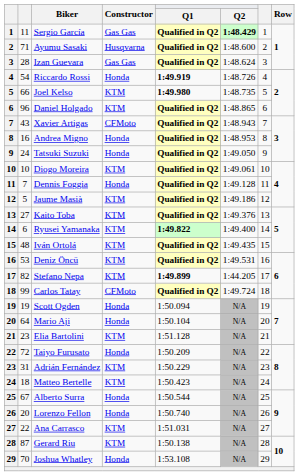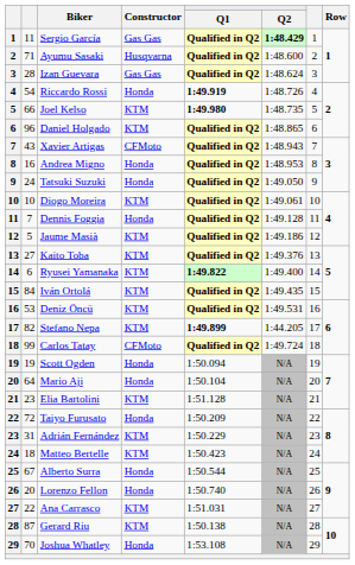 <table class="wikitable sortable" style="font-size: 85%;">
 <tr>
 <th rowspan="2"></th>
 <th rowspan="2"></th>
 <th rowspan="2">Biker</th>
 <th rowspan="2">Constructor</th>
 <th colspan="2" style="background:#eaecf0; text-align:center;"></th>
 <th rowspan="2"></th>
 <th rowspan="2">Row</th>
 </tr>
 <tr>
 <th scope="col">Q1</th>
 <th scope="col">Q2</th>
 </tr>
 <tr>
 <th scope="row">1</th>
 <td align="center">11</td>
 <td> <a href='#'>Sergio García</a></td>
 <td><a href='#'>Gas Gas</a></td>
 <td style="background:#ffffbf;"><strong>Qualified in Q2</strong></td>
 <td style="background:#ccffcc;"><strong>1:48.429</strong></td>
 <td align="center">1</td>
 <td rowspan="3"><strong>1</strong></td>
 </tr>
 <tr>
 <th scope="row">2</th>
 <td align="center">71</td>
 <td> <a href='#'>Ayumu Sasaki</a></td>
 <td><a href='#'>Husqvarna</a></td>
 <td style="background:#ffffbf;"><strong>Qualified in Q2</strong></td>
 <td>1:48.600</td>
 <td align="center">2</td>
 </tr>
 <tr>
 <th scope="row">3</th>
 <td align="center">28</td>
 <td> <a href='#'>Izan Guevara</a></td>
 <td><a href='#'>Gas Gas</a></td>
 <td style="background:#ffffbf;"><strong>Qualified in Q2</strong></td>
 <td>1:48.624</td>
 <td align="center">3</td>
 </tr>
 <tr>
 <th scope="row">4</th>
 <td align="center">54</td>
 <td> <a href='#'>Riccardo Rossi</a></td>
 <td><a href='#'>Honda</a></td>
 <td><strong>1:49.919</strong></td>
 <td>1:48.726</td>
 <td align="center">4</td>
 <td rowspan="3"><strong>2</strong></td>
 </tr>
 <tr>
 <th scope="row">5</th>
 <td align="center">66</td>
 <td> <a href='#'>Joel Kelso</a></td>
 <td><a href='#'>KTM</a></td>
 <td><strong>1:49.980</strong></td>
 <td>1:48.735</td>
 <td align="center">5</td>
 </tr>
 <tr>
 <th scope="row">6</th>
 <td align="center">96</td>
 <td> <a href='#'>Daniel Holgado</a></td>
 <td><a href='#'>KTM</a></td>
 <td style="background:#ffffbf;"><strong>Qualified in Q2</strong></td>
 <td>1:48.865</td>
 <td align="center">6</td>
 </tr>
 <tr>
 <th scope="row">7</th>
 <td align="center">43</td>
 <td> <a href='#'>Xavier Artigas</a></td>
 <td><a href='#'>CFMoto</a></td>
 <td style="background:#ffffbf;"><strong>Qualified in Q2</strong></td>
 <td>1:48.943</td>
 <td align="center">7</td>
 <td rowspan="3"><strong>3</strong></td>
 </tr>
 <tr>
 <th scope="row">8</th>
 <td align="center">16</td>
 <td> <a href='#'>Andrea Migno</a></td>
 <td><a href='#'>Honda</a></td>
 <td style="background:#ffffbf;"><strong>Qualified in Q2</strong></td>
 <td>1:48.953</td>
 <td align="center">8</td>
 </tr>
 <tr>
 <th scope="row">9</th>
 <td align="center">24</td>
 <td> <a href='#'>Tatsuki Suzuki</a></td>
 <td><a href='#'>Honda</a></td>
 <td style="background:#ffffbf;"><strong>Qualified in Q2</strong></td>
 <td>1:49.050</td>
 <td align="center">9</td>
 </tr>
 <tr>
 <th scope="row">10</th>
 <td align="center">10</td>
 <td> <a href='#'>Diogo Moreira</a></td>
 <td><a href='#'>KTM</a></td>
 <td style="background:#ffffbf;"><strong>Qualified in Q2</strong></td>
 <td>1:49.061</td>
 <td align="center">10</td>
 <td rowspan="3"><strong>4</strong></td>
 </tr>
 <tr>
 <th scope="row">11</th>
 <td align="center">7</td>
 <td> <a href='#'>Dennis Foggia</a></td>
 <td><a href='#'>Honda</a></td>
 <td style="background:#ffffbf;"><strong>Qualified in Q2</strong></td>
 <td>1:49.128</td>
 <td align="center">11</td>
 </tr>
 <tr>
 <th scope="row">12</th>
 <td align="center">5</td>
 <td> <a href='#'>Jaume Masià</a></td>
 <td><a href='#'>KTM</a></td>
 <td style="background:#ffffbf;"><strong>Qualified in Q2</strong></td>
 <td>1:49.186</td>
 <td align="center">12</td>
 </tr>
 <tr>
 <th scope="row">13</th>
 <td align="center">27</td>
 <td> <a href='#'>Kaito Toba</a></td>
 <td><a href='#'>KTM</a></td>
 <td style="background:#ffffbf;"><strong>Qualified in Q2</strong></td>
 <td>1:49.376</td>
 <td align="center">13</td>
 <td rowspan="3"><strong>5</strong></td>
 </tr>
 <tr>
 <th scope="row">14</th>
 <td align="center">6</td>
 <td> <a href='#'>Ryusei Yamanaka</a></td>
 <td><a href='#'>KTM</a></td>
 <td style="background:#ccffcc;"><strong>1:49.822</strong></td>
 <td>1:49.400</td>
 <td align="center">14</td>
 </tr>
 <tr>
 <th scope="row">15</th>
-<td align="center">48</td>
+<td align="center">84</td>
 <td> <a href='#'>Iván Ortolá</a></td>
 <td><a href='#'>KTM</a></td>
 <td style="background:#ffffbf;"><strong>Qualified in Q2</strong></td>
 <td>1:49.435</td>
 <td align="center">15</td>
 </tr>
 <tr>
 <th scope="row">16</th>
 <td align="center">53</td>
 <td> <a href='#'>Deniz Öncü</a></td>
 <td><a href='#'>KTM</a></td>
 <td style="background:#ffffbf;"><strong>Qualified in Q2</strong></td>
 <td>1:49.531</td>
 <td align="center">16</td>
 <td rowspan="3"><strong>6</strong></td>
 </tr>
 <tr>
 <th scope="row">17</th>
 <td align="center">82</td>
 <td> <a href='#'>Stefano Nepa</a></td>
 <td><a href='#'>KTM</a></td>
 <td><strong>1:49.899</strong></td>
 <td>1:44.205</td>
 <td align="center">17</td>
 </tr>
 <tr>
 <th scope="row">18</th>
 <td align="center">99</td>
 <td> <a href='#'>Carlos Tatay</a></td>
 <td><a href='#'>CFMoto</a></td>
 <td style="background:#ffffbf;"><strong>Qualified in Q2</strong></td>
 <td>1:49.724</td>
 <td align="center">18</td>
 </tr>
 <tr>
 <th scope="row">19</th>
 <td align="center">19</td>
 <td> <a href='#'>Scott Ogden</a></td>
 <td><a href='#'>Honda</a></td>
 <td>1:50.094</td>
 <td style="background: silver" align="center" data-sort-value="19"><small>N/A</small></td>
 <td align="center">19</td>
 <td rowspan="3"><strong>7</strong></td>
 </tr>
 <tr>
 <th scope="row">20</th>
 <td align="center">64</td>
 <td> <a href='#'>Mario Aji</a></td>
 <td><a href='#'>Honda</a></td>
 <td>1:50.104</td>
 <td style="background: silver" align="center" data-sort-value="19"><small>N/A</small></td>
 <td align="center">20</td>
 </tr>
 <tr>
 <th scope="row">21</th>
 <td align="center">23</td>
 <td> <a href='#'>Elia Bartolini</a></td>
 <td><a href='#'>KTM</a></td>
 <td>1:51.128</td>
 <td style="background: silver" align="center" data-sort-value="19"><small>N/A</small></td>
 <td align="center">21</td>
 </tr>
 <tr>
 <th scope="row">22</th>
 <td align="center">72</td>
 <td> <a href='#'>Taiyo Furusato</a></td>
 <td><a href='#'>Honda</a></td>
 <td>1:50.209</td>
 <td style="background: silver" align="center" data-sort-value="19"><small>N/A</small></td>
 <td align="center">22</td>
 <td rowspan="3"><strong>8</strong></td>
 </tr>
 <tr>
 <th scope="row">23</th>
 <td align="center">31</td>
 <td> <a href='#'>Adrián Fernández</a></td>
 <td><a href='#'>KTM</a></td>
 <td>1:50.229</td>
 <td style="background: silver" align="center" data-sort-value="19"><small>N/A</small></td>
 <td align="center">23</td>
 </tr>
 <tr>
 <th scope="row">24</th>
 <td align="center">18</td>
 <td> <a href='#'>Matteo Bertelle</a></td>
 <td><a href='#'>KTM</a></td>
 <td>1:50.423</td>
 <td style="background: silver" align="center" data-sort-value="19"><small>N/A</small></td>
 <td align="center">24</td>
 </tr>
 <tr>
 <th scope="row">25</th>
 <td align="center">67</td>
 <td> <a href='#'>Alberto Surra</a></td>
 <td><a href='#'>Honda</a></td>
 <td>1:50.544</td>
 <td style="background: silver" align="center" data-sort-value="19"><small>N/A</small></td>
 <td align="center">25</td>
 <td rowspan="3"><strong>9</strong></td>
 </tr>
 <tr>
 <th scope="row">26</th>
 <td align="center">20</td>
 <td> <a href='#'>Lorenzo Fellon</a></td>
 <td><a href='#'>Honda</a></td>
 <td>1:50.740</td>
 <td style="background: silver" align="center" data-sort-value="19"><small>N/A</small></td>
 <td align="center">26</td>
 </tr>
 <tr>
 <th scope="row">27</th>
 <td align="center">22</td>
 <td> <a href='#'>Ana Carrasco</a></td>
 <td><a href='#'>KTM</a></td>
 <td>1:51.031</td>
 <td style="background: silver" align="center" data-sort-value="19"><small>N/A</small></td>
 <td align="center">27</td>
 </tr>
 <tr>
 <th scope="row">28</th>
 <td align="center">87</td>
 <td> <a href='#'>Gerard Riu</a></td>
 <td><a href='#'>KTM</a></td>
 <td>1:50.138</td>
 <td style="background: silver" align="center" data-sort-value="19"><small>N/A</small></td>
 <td align="center">28</td>
 <td rowspan="2"><strong>10</strong></td>
 </tr>
 <tr>
 <th scope="row">29</th>
 <td align="center">70</td>
 <td> <a href='#'>Joshua Whatley</a></td>
 <td><a href='#'>Honda</a></td>
 <td>1:53.108</td>
 <td style="background: silver" align="center" data-sort-value="19"><small>N/A</small></td>
 <td align="center">29</td>
 </tr>
 <tr>
 <th colspan="8"></th>
 </tr>
 </table>
